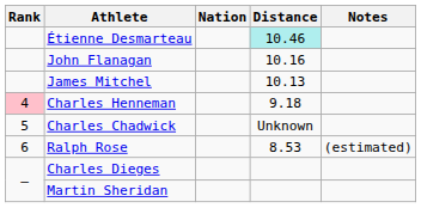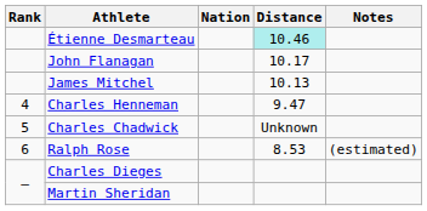 <table class="wikitable sortable" style="text-align:center">
 <tr>
 <th>Rank</th>
 <th>Athlete</th>
 <th>Nation</th>
 <th>Distance</th>
 <th>Notes</th>
 </tr>
 <tr>
 <td></td>
 <td align=left data-sort-value=Desmarteau><a href='#'>Étienne Desmarteau</a></td>
 <td align=left></td>
 <td style="background: paleturquoise;">10.46</td>
 <td></td>
 </tr>
 <tr>
 <td></td>
 <td align=left data-sort-value=Flanagan><a href='#'>John Flanagan</a></td>
 <td align=left></td>
-<td>10.16</td>
+<td>10.17</td>
 <td></td>
 </tr>
 <tr>
 <td></td>
 <td align=left data-sort-value=Mitchel><a href='#'>James Mitchel</a></td>
 <td align=left></td>
 <td>10.13</td>
 <td></td>
 </tr>
 <tr>
-<td style="background: pink;">4</td>
+<td>4</td>
 <td align=left data-sort-value=Henneman><a href='#'>Charles Henneman</a></td>
 <td align=left></td>
-<td>9.18</td>
+<td>9.47</td>
 <td></td>
 </tr>
 <tr>
 <td>5</td>
 <td align=left data-sort-value=Chadwick><a href='#'>Charles Chadwick</a></td>
 <td align=left></td>
 <td data-sort-value=9.00>Unknown</td>
 <td></td>
 </tr>
 <tr>
 <td>6</td>
 <td align=left data-sort-value=Rose><a href='#'>Ralph Rose</a></td>
 <td align=left></td>
 <td>8.53</td>
 <td>(estimated)</td>
 </tr>
 <tr>
 <td rowspan=2 data-sort-value=7>—</td>
 <td align=left data-sort-value=Dieges><a href='#'>Charles Dieges</a></td>
 <td align=left></td>
 <td data-sort-value=0.00></td>
 <td></td>
 </tr>
 <tr>
 <td align=left data-sort-value=Sheridan><a href='#'>Martin Sheridan</a></td>
 <td align=left></td>
 <td data-sort-value=0.00></td>
 <td></td>
 </tr>
 </table>
